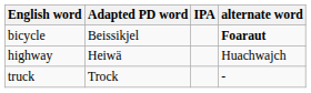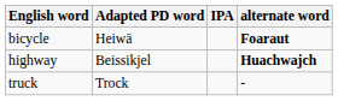 <table class="wikitable">
 <tr>
 <th>English word</th>
 <th>Adapted PD word</th>
 <th>IPA</th>
 <th>alternate word</th>
 </tr>
 <tr>
 <td>bicycle</td>
-<td>Beissikjel</td>
+<td>Heiwä</td>
 <td></td>
 <td><strong>Foaraut</strong></td>
 </tr>
 <tr>
 <td>highway</td>
-<td>Heiwä</td>
+<td>Beissikjel</td>
 <td></td>
-<td>Huachwajch</td>
+<td><strong>Huachwajch</strong></td>
 </tr>
 <tr>
 <td>truck</td>
 <td>Trock</td>
 <td></td>
 <td>-</td>
 </tr>
 </table>
